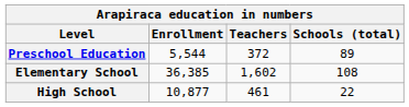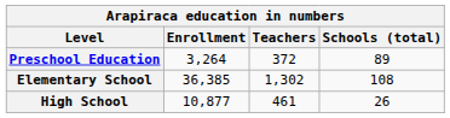 <table class=wikitable style="float:center; margin:1em auto; border-collapse:border; text-align:center;">
 <tr>
 <th colspan=7>Arapiraca education in numbers</th>
 </tr>
 <tr Pre-school education 126,100 72.91 7,314 1,492 49.40 2007 Elementary education 754,390 81.48 31,783 1.7 18 62.98 2007 Secondary education 248,179 85.50 13,452 566 51.94 200 7 Higher Education 285,379 18.38 20,959 66 9 09>
 <th><strong>Level</strong></th>
 <th><strong>Enrollment</strong></th>
 <th><strong>Teachers</strong></th>
 <th><strong>Schools (total)</strong></th>
 </tr>
 <tr>
 <th><a href='#'>Preschool Education</a></th>
-<td>5,544</td>
+<td>3,264</td>
 <td>372</td>
 <td>89</td>
 </tr>
 <tr>
 <th>Elementary School</th>
 <td>36,385</td>
-<td>1,602</td>
+<td>1,302</td>
 <td>108</td>
 </tr>
 <tr>
 <th>High School</th>
 <td>10,877</td>
 <td>461</td>
-<td>22</td>
+<td>26</td>
 </tr>
 </table>
